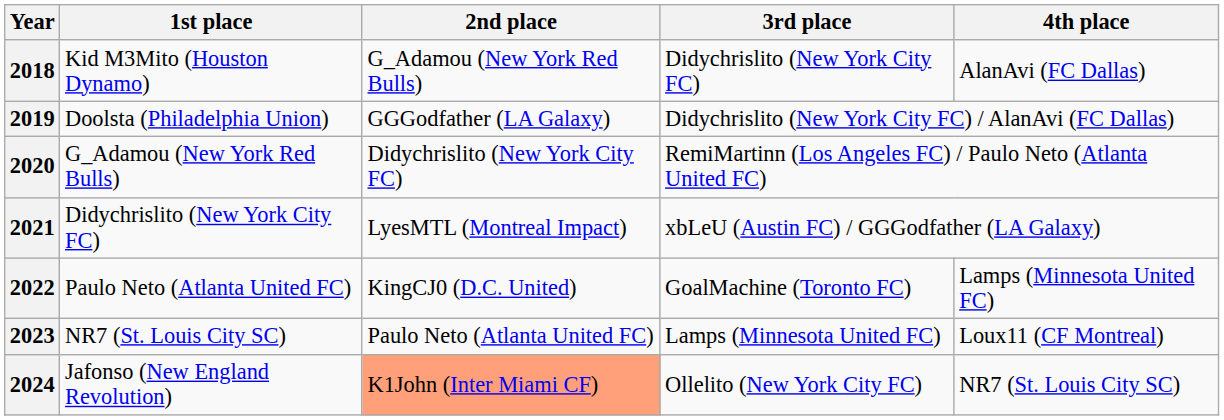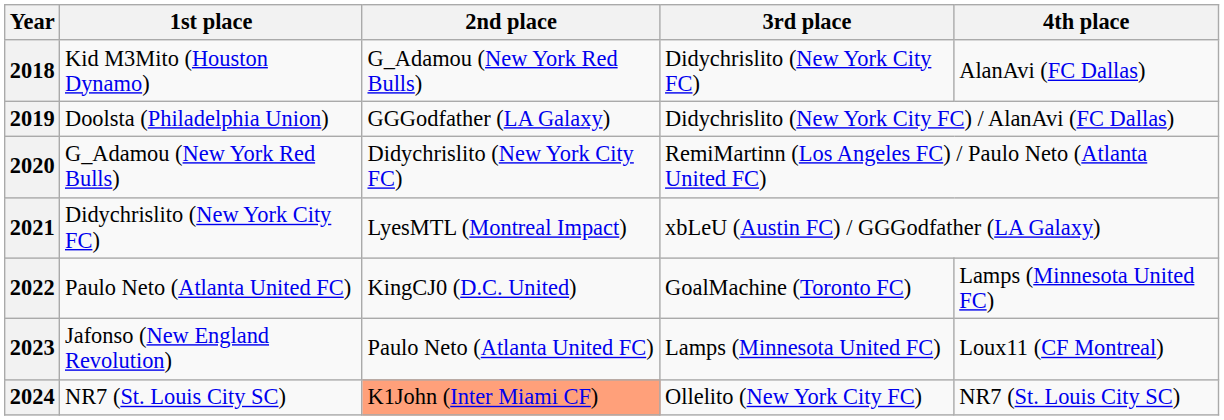 <table class="wikitable">
 <tr>
 <th>Year</th>
 <th>1st place</th>
 <th>2nd place</th>
 <th>3rd place</th>
 <th>4th place</th>
 </tr>
 <tr>
 <th>2018</th>
 <td>Kid M3Mito (<a href='#'>Houston Dynamo</a>)</td>
 <td>G_Adamou (<a href='#'>New York Red Bulls</a>)</td>
 <td>Didychrislito (<a href='#'>New York City FC</a>)</td>
 <td>AlanAvi (<a href='#'>FC Dallas</a>)</td>
 </tr>
 <tr>
 <th>2019</th>
 <td>Doolsta (<a href='#'>Philadelphia Union</a>)</td>
 <td>GGGodfather (<a href='#'>LA Galaxy</a>)</td>
 <td colspan="2">Didychrislito (<a href='#'>New York City FC</a>) / AlanAvi (<a href='#'>FC Dallas</a>)</td>
 </tr>
 <tr>
 <th>2020</th>
 <td>G_Adamou (<a href='#'>New York Red Bulls</a>)</td>
 <td>Didychrislito (<a href='#'>New York City FC</a>)</td>
 <td colspan="2">RemiMartinn (<a href='#'>Los Angeles FC</a>) / Paulo Neto (<a href='#'>Atlanta United FC</a>)</td>
 </tr>
 <tr>
 <th>2021</th>
 <td>Didychrislito (<a href='#'>New York City FC</a>)</td>
 <td>LyesMTL (<a href='#'>Montreal Impact</a>)</td>
 <td colspan="2">xbLeU (<a href='#'>Austin FC</a>) / GGGodfather (<a href='#'>LA Galaxy</a>)</td>
 </tr>
 <tr>
 <th>2022</th>
 <td>Paulo Neto (<a href='#'>Atlanta United FC</a>)</td>
 <td>KingCJ0 (<a href='#'>D.C. United</a>)</td>
 <td>GoalMachine (<a href='#'>Toronto FC</a>)</td>
 <td>Lamps (<a href='#'>Minnesota United FC</a>)</td>
 </tr>
 <tr>
 <th>2023</th>
-<td>NR7 (<a href='#'>St. Louis City SC</a>)</td>
+<td>Jafonso (<a href='#'>New England Revolution</a>)</td>
 <td>Paulo Neto (<a href='#'>Atlanta United FC</a>)</td>
 <td>Lamps (<a href='#'>Minnesota United FC</a>)</td>
 <td>Loux11 (<a href='#'>CF Montreal</a>)</td>
 </tr>
 <tr>
 <th>2024</th>
-<td>Jafonso (<a href='#'>New England Revolution</a>)</td>
+<td>NR7 (<a href='#'>St. Louis City SC</a>)</td>
 <td style="background: lightsalmon;">K1John (<a href='#'>Inter Miami CF</a>)</td>
 <td>Ollelito (<a href='#'>New York City FC</a>)</td>
 <td>NR7 (<a href='#'>St. Louis City SC</a>)</td>
 </tr>
 </table>
